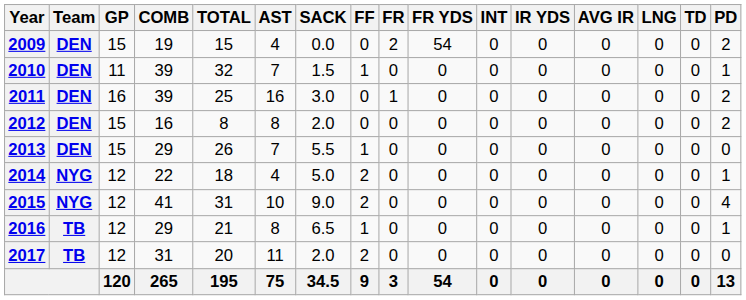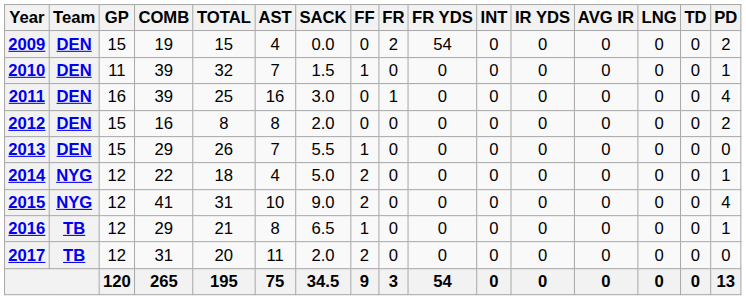 <table class="wikitable" style="text-align:center">
 <tr>
 <th>Year</th>
 <th>Team</th>
 <th>GP</th>
 <th>COMB</th>
 <th>TOTAL</th>
 <th>AST</th>
 <th>SACK</th>
 <th>FF</th>
 <th>FR</th>
 <th>FR YDS</th>
 <th>INT</th>
 <th>IR YDS</th>
 <th>AVG IR</th>
 <th>LNG</th>
 <th>TD</th>
 <th>PD</th>
 </tr>
 <tr>
 <th><a href='#'>2009</a></th>
 <th><a href='#'>DEN</a></th>
 <td>15</td>
 <td>19</td>
 <td>15</td>
 <td>4</td>
 <td>0.0</td>
 <td>0</td>
 <td>2</td>
 <td>54</td>
 <td>0</td>
 <td>0</td>
 <td>0</td>
 <td>0</td>
 <td>0</td>
 <td>2</td>
 </tr>
 <tr>
 <th><a href='#'>2010</a></th>
 <th><a href='#'>DEN</a></th>
 <td>11</td>
 <td>39</td>
 <td>32</td>
 <td>7</td>
 <td>1.5</td>
 <td>1</td>
 <td>0</td>
 <td>0</td>
 <td>0</td>
 <td>0</td>
 <td>0</td>
 <td>0</td>
 <td>0</td>
 <td>1</td>
 </tr>
 <tr>
 <th><a href='#'>2011</a></th>
 <th><a href='#'>DEN</a></th>
 <td>16</td>
 <td>39</td>
 <td>25</td>
 <td>16</td>
 <td>3.0</td>
 <td>0</td>
 <td>1</td>
 <td>0</td>
 <td>0</td>
 <td>0</td>
 <td>0</td>
 <td>0</td>
 <td>0</td>
-<td>2</td>
+<td>4</td>
 </tr>
 <tr>
 <th><a href='#'>2012</a></th>
 <th><a href='#'>DEN</a></th>
 <td>15</td>
 <td>16</td>
 <td>8</td>
 <td>8</td>
 <td>2.0</td>
 <td>0</td>
 <td>0</td>
 <td>0</td>
 <td>0</td>
 <td>0</td>
 <td>0</td>
 <td>0</td>
 <td>0</td>
 <td>2</td>
 </tr>
 <tr>
 <th><a href='#'>2013</a></th>
 <th><a href='#'>DEN</a></th>
 <td>15</td>
 <td>29</td>
 <td>26</td>
 <td>7</td>
 <td>5.5</td>
 <td>1</td>
 <td>0</td>
 <td>0</td>
 <td>0</td>
 <td>0</td>
 <td>0</td>
 <td>0</td>
 <td>0</td>
 <td>0</td>
 </tr>
 <tr>
 <th><a href='#'>2014</a></th>
 <th><a href='#'>NYG</a></th>
 <td>12</td>
 <td>22</td>
 <td>18</td>
 <td>4</td>
 <td>5.0</td>
 <td>2</td>
 <td>0</td>
 <td>0</td>
 <td>0</td>
 <td>0</td>
 <td>0</td>
 <td>0</td>
 <td>0</td>
 <td>1</td>
 </tr>
 <tr>
 <th><a href='#'>2015</a></th>
 <th><a href='#'>NYG</a></th>
 <td>12</td>
 <td>41</td>
 <td>31</td>
 <td>10</td>
 <td>9.0</td>
 <td>2</td>
 <td>0</td>
 <td>0</td>
 <td>0</td>
 <td>0</td>
 <td>0</td>
 <td>0</td>
 <td>0</td>
 <td>4</td>
 </tr>
 <tr>
 <th><a href='#'>2016</a></th>
 <th><a href='#'>TB</a></th>
 <td>12</td>
 <td>29</td>
 <td>21</td>
 <td>8</td>
 <td>6.5</td>
 <td>1</td>
 <td>0</td>
 <td>0</td>
 <td>0</td>
 <td>0</td>
 <td>0</td>
 <td>0</td>
 <td>0</td>
 <td>1</td>
 </tr>
 <tr>
 <th><a href='#'>2017</a></th>
 <th><a href='#'>TB</a></th>
 <td>12</td>
 <td>31</td>
 <td>20</td>
 <td>11</td>
 <td>2.0</td>
 <td>2</td>
 <td>0</td>
 <td>0</td>
 <td>0</td>
 <td>0</td>
 <td>0</td>
 <td>0</td>
 <td>0</td>
 <td>0</td>
 </tr>
 <tr>
 <th colspan="2"></th>
 <th>120</th>
 <th>265</th>
 <th>195</th>
 <th>75</th>
 <th>34.5</th>
 <th>9</th>
 <th>3</th>
 <th>54</th>
 <th>0</th>
 <th>0</th>
 <th>0</th>
 <th>0</th>
 <th>0</th>
 <th>13</th>
 </tr>
 </table>
